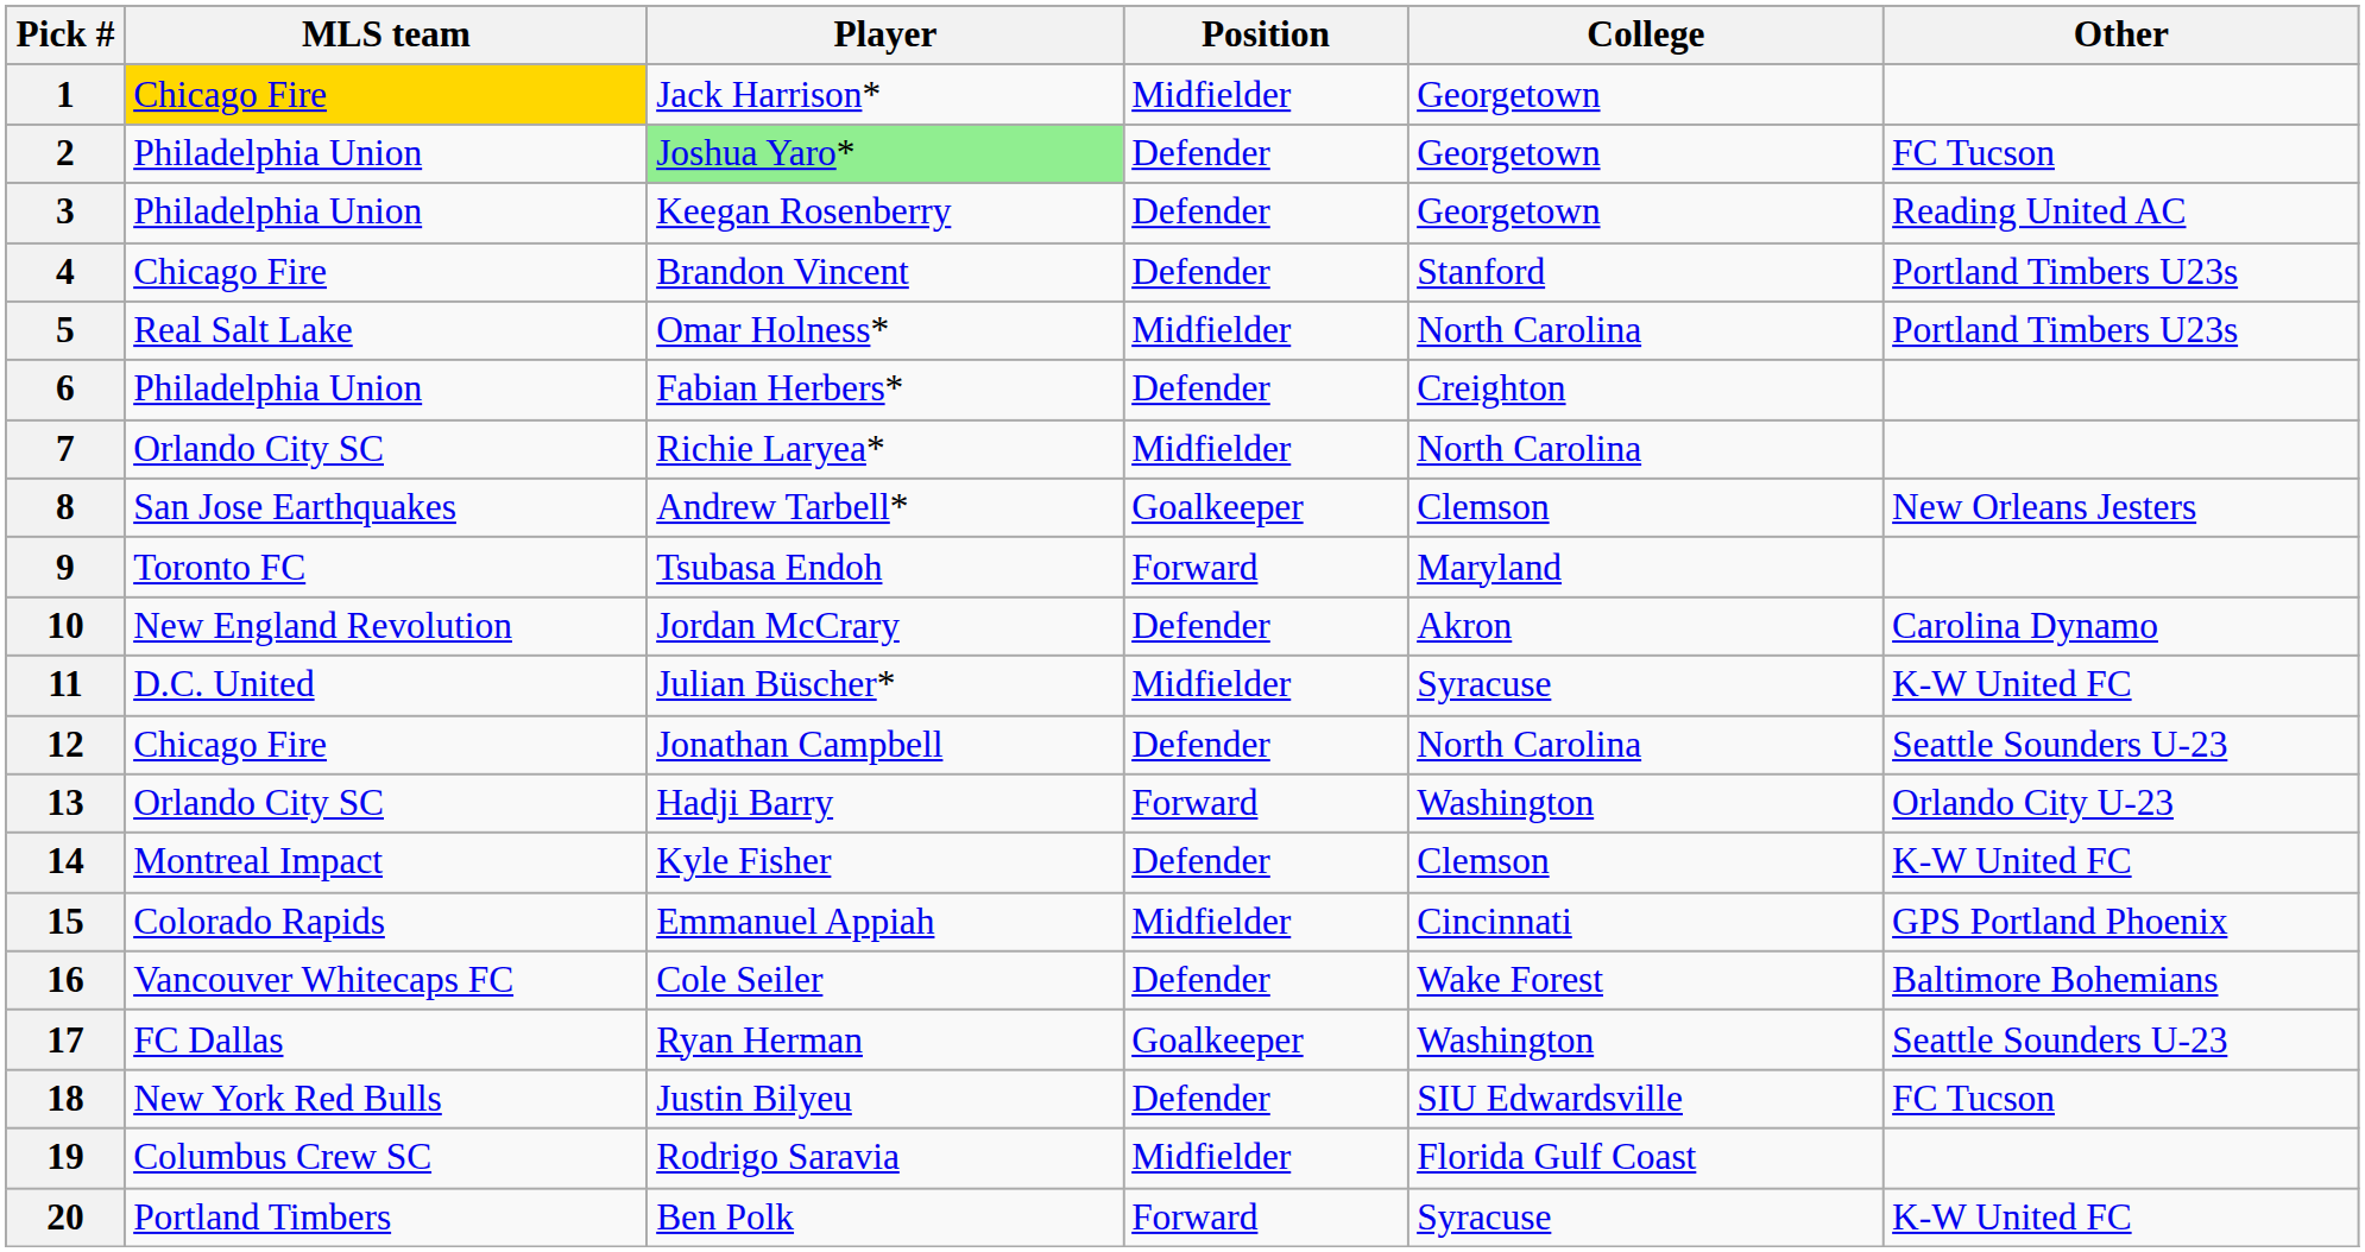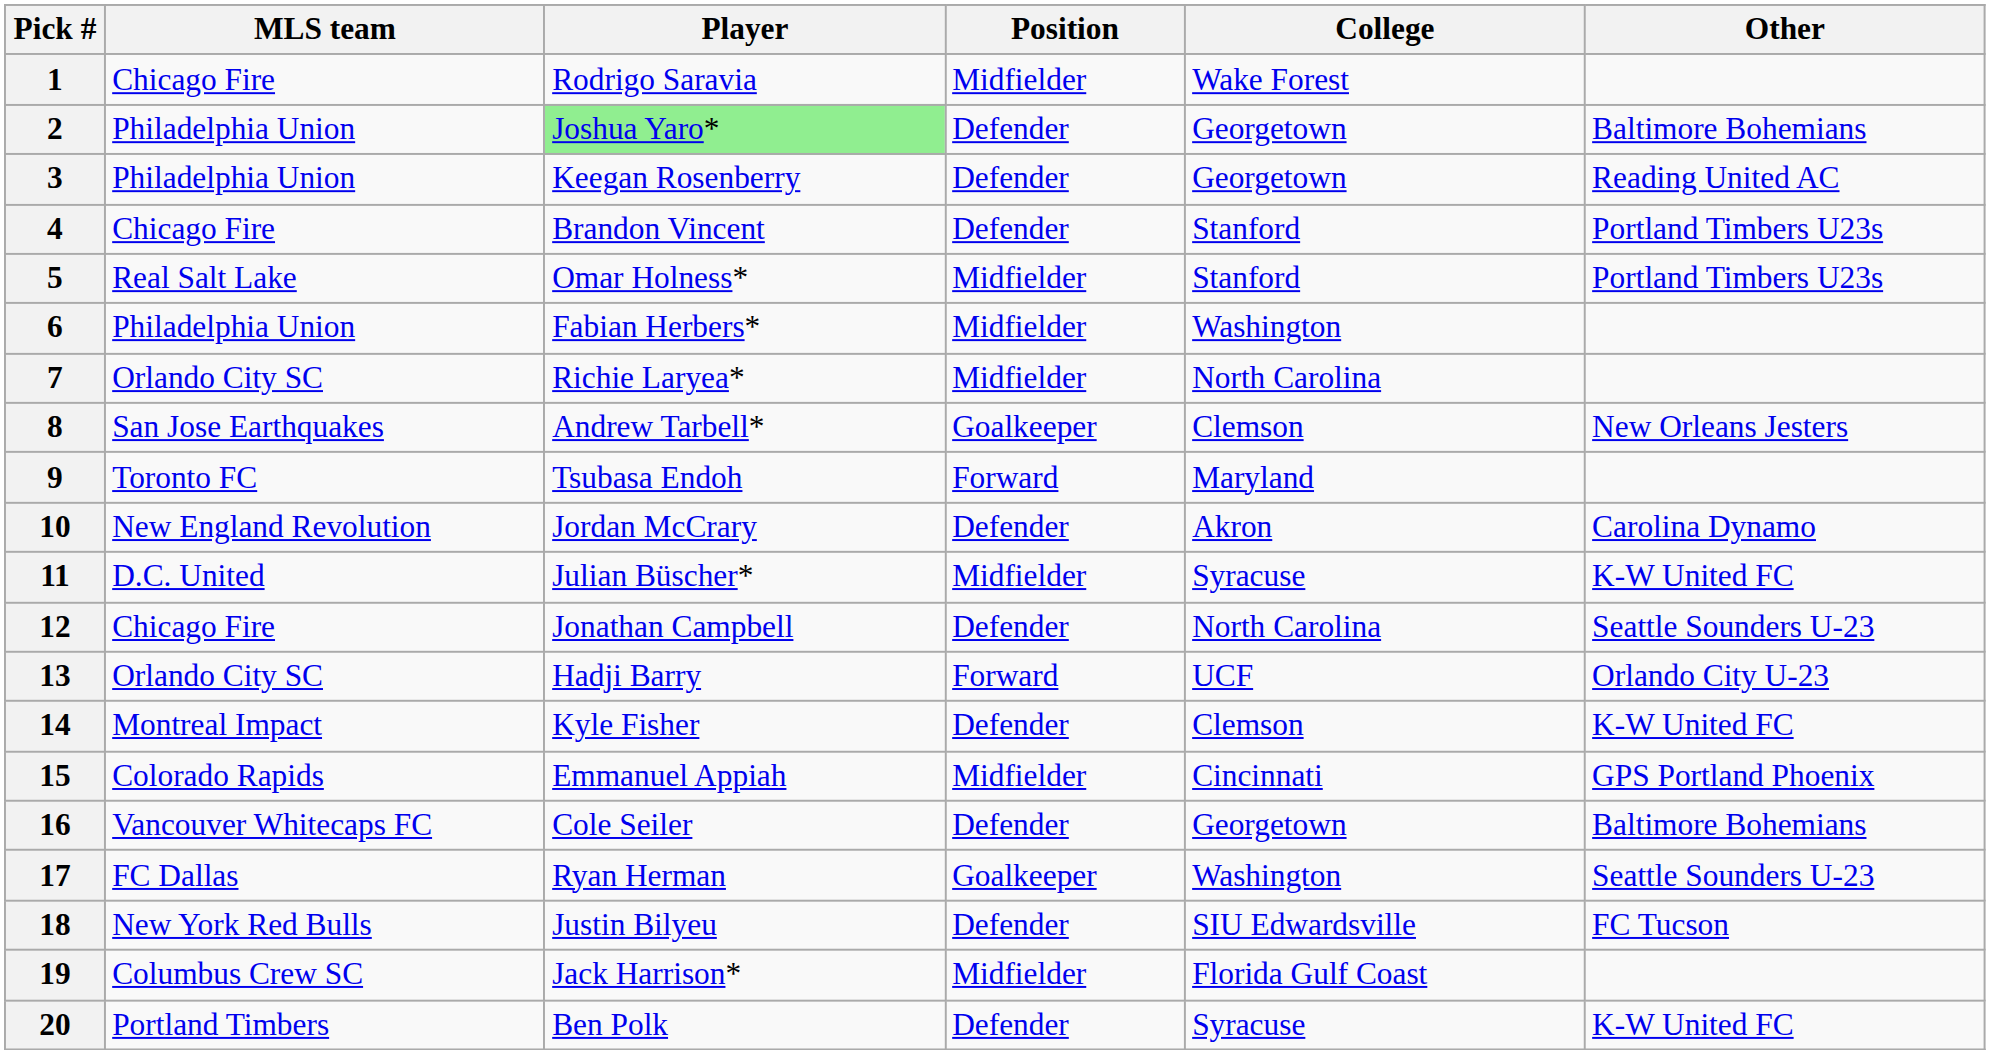 <table class="wikitable sortable" style="width:80%">
 <tr>
 <th width=5%>Pick #</th>
 <th width=22%>MLS team</th>
 <th width=20%>Player</th>
 <th width=12%>Position</th>
 <th width=20%>College</th>
 <th width=20%>Other</th>
 </tr>
 <tr>
 <th>1</th>
-<td style="background: gold;"><a href='#'>Chicago Fire</a></td>
-<td> <a href='#'>Jack Harrison</a>*</td>
+<td><a href='#'>Chicago Fire</a></td>
+<td> <a href='#'>Rodrigo Saravia</a></td>
 <td><a href='#'>Midfielder</a></td>
-<td><a href='#'>Georgetown</a></td>
+<td><a href='#'>Wake Forest</a></td>
 <td></td>
 </tr>
 <tr>
 <th>2</th>
 <td><a href='#'>Philadelphia Union</a></td>
 <td style="background: lightgreen;"> <a href='#'>Joshua Yaro</a>*</td>
 <td><a href='#'>Defender</a></td>
 <td><a href='#'>Georgetown</a></td>
-<td><a href='#'>FC Tucson</a></td>
+<td><a href='#'>Baltimore Bohemians</a></td>
 </tr>
 <tr>
 <th>3</th>
 <td><a href='#'>Philadelphia Union</a></td>
 <td> <a href='#'>Keegan Rosenberry</a></td>
 <td><a href='#'>Defender</a></td>
 <td><a href='#'>Georgetown</a></td>
 <td><a href='#'>Reading United AC</a></td>
 </tr>
 <tr>
 <th>4</th>
 <td><a href='#'>Chicago Fire</a></td>
 <td> <a href='#'>Brandon Vincent</a></td>
 <td><a href='#'>Defender</a></td>
 <td><a href='#'>Stanford</a></td>
 <td><a href='#'>Portland Timbers U23s</a></td>
 </tr>
 <tr>
 <th>5</th>
 <td><a href='#'>Real Salt Lake</a></td>
 <td> <a href='#'>Omar Holness</a>*</td>
 <td><a href='#'>Midfielder</a></td>
-<td><a href='#'>North Carolina</a></td>
+<td><a href='#'>Stanford</a></td>
 <td><a href='#'>Portland Timbers U23s</a></td>
 </tr>
 <tr>
 <th>6</th>
 <td><a href='#'>Philadelphia Union</a></td>
 <td> <a href='#'>Fabian Herbers</a>*</td>
-<td><a href='#'>Defender</a></td>
-<td><a href='#'>Creighton</a></td>
+<td><a href='#'>Midfielder</a></td>
+<td><a href='#'>Washington</a></td>
 <td></td>
 </tr>
 <tr>
 <th>7</th>
 <td><a href='#'>Orlando City SC</a></td>
 <td> <a href='#'>Richie Laryea</a>*</td>
 <td><a href='#'>Midfielder</a></td>
 <td><a href='#'>North Carolina</a></td>
 <td></td>
 </tr>
 <tr>
 <th>8</th>
 <td><a href='#'>San Jose Earthquakes</a></td>
 <td> <a href='#'>Andrew Tarbell</a>*</td>
 <td><a href='#'>Goalkeeper</a></td>
 <td><a href='#'>Clemson</a></td>
 <td><a href='#'>New Orleans Jesters</a></td>
 </tr>
 <tr>
 <th>9</th>
 <td><a href='#'>Toronto FC</a></td>
 <td> <a href='#'>Tsubasa Endoh</a></td>
 <td><a href='#'>Forward</a></td>
 <td><a href='#'>Maryland</a></td>
 <td></td>
 </tr>
 <tr>
 <th>10</th>
 <td><a href='#'>New England Revolution</a></td>
 <td> <a href='#'>Jordan McCrary</a></td>
 <td><a href='#'>Defender</a></td>
 <td><a href='#'>Akron</a></td>
 <td><a href='#'>Carolina Dynamo</a></td>
 </tr>
 <tr>
 <th>11</th>
 <td><a href='#'>D.C. United</a></td>
 <td> <a href='#'>Julian Büscher</a>*</td>
 <td><a href='#'>Midfielder</a></td>
 <td><a href='#'>Syracuse</a></td>
 <td><a href='#'>K-W United FC</a></td>
 </tr>
 <tr>
 <th>12</th>
 <td><a href='#'>Chicago Fire</a></td>
 <td> <a href='#'>Jonathan Campbell</a></td>
 <td><a href='#'>Defender</a></td>
 <td><a href='#'>North Carolina</a></td>
 <td><a href='#'>Seattle Sounders U-23</a></td>
 </tr>
 <tr>
 <th>13</th>
 <td><a href='#'>Orlando City SC</a></td>
 <td> <a href='#'>Hadji Barry</a></td>
 <td><a href='#'>Forward</a></td>
-<td><a href='#'>Washington</a></td>
+<td><a href='#'>UCF</a></td>
 <td><a href='#'>Orlando City U-23</a></td>
 </tr>
 <tr>
 <th>14</th>
 <td><a href='#'>Montreal Impact</a></td>
 <td> <a href='#'>Kyle Fisher</a></td>
 <td><a href='#'>Defender</a></td>
 <td><a href='#'>Clemson</a></td>
 <td><a href='#'>K-W United FC</a></td>
 </tr>
 <tr>
 <th>15</th>
 <td><a href='#'>Colorado Rapids</a></td>
 <td> <a href='#'>Emmanuel Appiah</a></td>
 <td><a href='#'>Midfielder</a></td>
 <td><a href='#'>Cincinnati</a></td>
 <td><a href='#'>GPS Portland Phoenix</a></td>
 </tr>
 <tr>
 <th>16</th>
 <td><a href='#'>Vancouver Whitecaps FC</a></td>
 <td> <a href='#'>Cole Seiler</a></td>
 <td><a href='#'>Defender</a></td>
-<td><a href='#'>Wake Forest</a></td>
+<td><a href='#'>Georgetown</a></td>
 <td><a href='#'>Baltimore Bohemians</a></td>
 </tr>
 <tr>
 <th>17</th>
 <td><a href='#'>FC Dallas</a></td>
 <td> <a href='#'>Ryan Herman</a></td>
 <td><a href='#'>Goalkeeper</a></td>
 <td><a href='#'>Washington</a></td>
 <td><a href='#'>Seattle Sounders U-23</a></td>
 </tr>
 <tr>
 <th>18</th>
 <td><a href='#'>New York Red Bulls</a></td>
 <td> <a href='#'>Justin Bilyeu</a></td>
 <td><a href='#'>Defender</a></td>
 <td><a href='#'>SIU Edwardsville</a></td>
 <td><a href='#'>FC Tucson</a></td>
 </tr>
 <tr>
 <th>19</th>
 <td><a href='#'>Columbus Crew SC</a></td>
-<td> <a href='#'>Rodrigo Saravia</a></td>
+<td> <a href='#'>Jack Harrison</a>*</td>
 <td><a href='#'>Midfielder</a></td>
 <td><a href='#'>Florida Gulf Coast</a></td>
 <td></td>
 </tr>
 <tr>
 <th>20</th>
 <td><a href='#'>Portland Timbers</a></td>
 <td> <a href='#'>Ben Polk</a></td>
-<td><a href='#'>Forward</a></td>
+<td><a href='#'>Defender</a></td>
 <td><a href='#'>Syracuse</a></td>
 <td><a href='#'>K-W United FC</a></td>
 </tr>
 <tr>
 </tr>
 </table>
